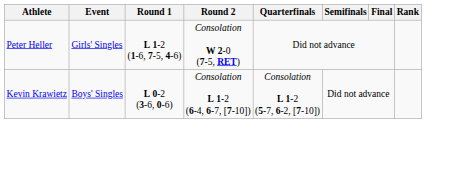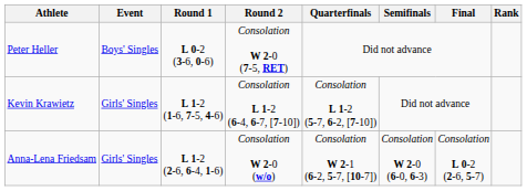 <table class=wikitable style="font-size:90%">
 <tr>
 <th>Athlete</th>
 <th>Event</th>
 <th>Round 1</th>
 <th>Round 2</th>
 <th>Quarterfinals</th>
 <th>Semifinals</th>
 <th>Final</th>
 <th>Rank</th>
 </tr>
 <tr>
 <td><a href='#'>Peter Heller</a></td>
-<td><a href='#'>Girls' Singles</a></td>
-<td align=center><br><strong>L</strong> <strong>1</strong>-2<br> (<strong>1</strong>-6, <strong>7</strong>-5, <strong>4</strong>-6)</td>
+<td><a href='#'>Boys' Singles</a></td>
+<td align=center><br><strong>L</strong> <strong>0</strong>-2<br> (<strong>3</strong>-6, <strong>0</strong>-6)</td>
 <td align=center><em>Consolation</em><br><br><strong>W</strong> <strong>2</strong>-0<br> (<strong>7</strong>-5, <strong><a href='#'>RET</a></strong>)</td>
 <td colspan=3 align=center>Did not advance</td>
 <td align=center></td>
 </tr>
 <tr>
 <td><a href='#'>Kevin Krawietz</a></td>
-<td><a href='#'>Boys' Singles</a></td>
-<td align=center><br><strong>L</strong> <strong>0</strong>-2<br> (<strong>3</strong>-6, <strong>0</strong>-6)</td>
+<td><a href='#'>Girls' Singles</a></td>
+<td align=center><br><strong>L</strong> <strong>1</strong>-2<br> (<strong>1</strong>-6, <strong>7</strong>-5, <strong>4</strong>-6)</td>
 <td align=center><em>Consolation</em><br><br><strong>L</strong> <strong>1</strong>-2<br> (<strong>6</strong>-4, <strong>6</strong>-7, [<strong>7</strong>-10])</td>
 <td align=center><em>Consolation</em><br><br><strong>L</strong> <strong>1</strong>-2<br> (<strong>5</strong>-7, <strong>6</strong>-2, [<strong>7</strong>-10])</td>
 <td colspan=2 align=center>Did not advance</td>
 <td align=center></td>
 </tr>
+<tr>
+<td><a href='#'>Anna-Lena Friedsam</a></td>
+<td><a href='#'>Girls' Singles</a></td>
+<td align=center><br><strong>L</strong> <strong>1</strong>-2<br> (<strong>2</strong>-6, <strong>6</strong>-4, <strong>1</strong>-6)</td>
+<td align=center><em>Consolation</em><br><br><strong>W</strong> <strong>2</strong>-0<br> (<strong><a href='#'>w/o</a></strong>)</td>
+<td align=center><em>Consolation</em><br><br><strong>W</strong> <strong>2</strong>-1<br> (<strong>6</strong>-2, <strong>5</strong>-7, [<strong>10</strong>-7])</td>
+<td align=center><em>Consolation</em><br><br><strong>W</strong> <strong>2</strong>-0<br> (<strong>6</strong>-0, <strong>6</strong>-3)</td>
+<td align=center><em>Consolation</em><br><br><strong>L</strong> <strong>0</strong>-2<br> (<strong>2</strong>-6, <strong>5</strong>-7)</td>
+<td align=center></td>
+</tr>
 </table>
